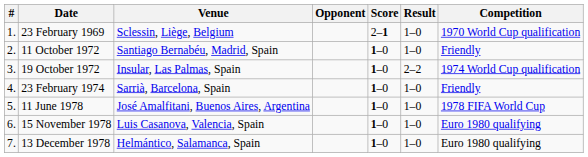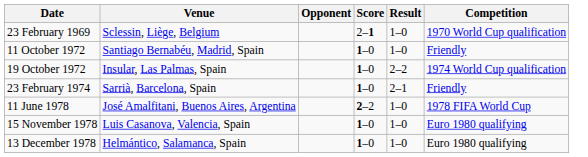 <table class="wikitable" style="font-size:100%">
 <tr>
-<th>#</th>
 <th>Date</th>
 <th>Venue</th>
 <th>Opponent</th>
 <th>Score</th>
 <th>Result</th>
 <th>Competition</th>
 </tr>
 <tr>
-<td>1.</td>
 <td>23 February 1969</td>
 <td><a href='#'>Sclessin</a>, <a href='#'>Liège</a>, <a href='#'>Belgium</a></td>
 <td></td>
 <td>2–<strong>1</strong></td>
 <td>1–0</td>
 <td><a href='#'>1970 World Cup qualification</a></td>
 </tr>
 <tr>
-<td>2.</td>
 <td>11 October 1972</td>
 <td><a href='#'>Santiago Bernabéu</a>, <a href='#'>Madrid</a>, Spain</td>
 <td></td>
 <td><strong>1</strong>–0</td>
 <td>1–0</td>
 <td><a href='#'>Friendly</a></td>
 </tr>
 <tr>
-<td>3.</td>
 <td>19 October 1972</td>
 <td><a href='#'>Insular</a>, <a href='#'>Las Palmas</a>, Spain</td>
 <td></td>
 <td><strong>1</strong>–0</td>
 <td>2–2</td>
 <td><a href='#'>1974 World Cup qualification</a></td>
 </tr>
 <tr>
-<td>4.</td>
 <td>23 February 1974</td>
 <td><a href='#'>Sarrià</a>, <a href='#'>Barcelona</a>, Spain</td>
 <td></td>
 <td><strong>1</strong>–0</td>
-<td>1–0</td>
+<td>2–1</td>
 <td><a href='#'>Friendly</a></td>
 </tr>
 <tr>
-<td>5.</td>
 <td>11 June 1978</td>
 <td><a href='#'>José Amalfitani</a>, <a href='#'>Buenos Aires</a>, <a href='#'>Argentina</a></td>
 <td></td>
-<td><strong>1</strong>–0</td>
+<td><strong>2</strong>–2</td>
 <td>1–0</td>
 <td><a href='#'>1978 FIFA World Cup</a></td>
 </tr>
 <tr>
-<td>6.</td>
 <td>15 November 1978</td>
 <td><a href='#'>Luis Casanova</a>, <a href='#'>Valencia</a>, Spain</td>
 <td></td>
 <td><strong>1</strong>–0</td>
 <td>1–0</td>
 <td><a href='#'>Euro 1980 qualifying</a></td>
 </tr>
 <tr>
-<td>7.</td>
 <td>13 December 1978</td>
 <td><a href='#'>Helmántico</a>, <a href='#'>Salamanca</a>, Spain</td>
 <td></td>
 <td><strong>1</strong>–0</td>
 <td>1–0</td>
 <td>Euro 1980 qualifying</td>
 </tr>
 </table>
